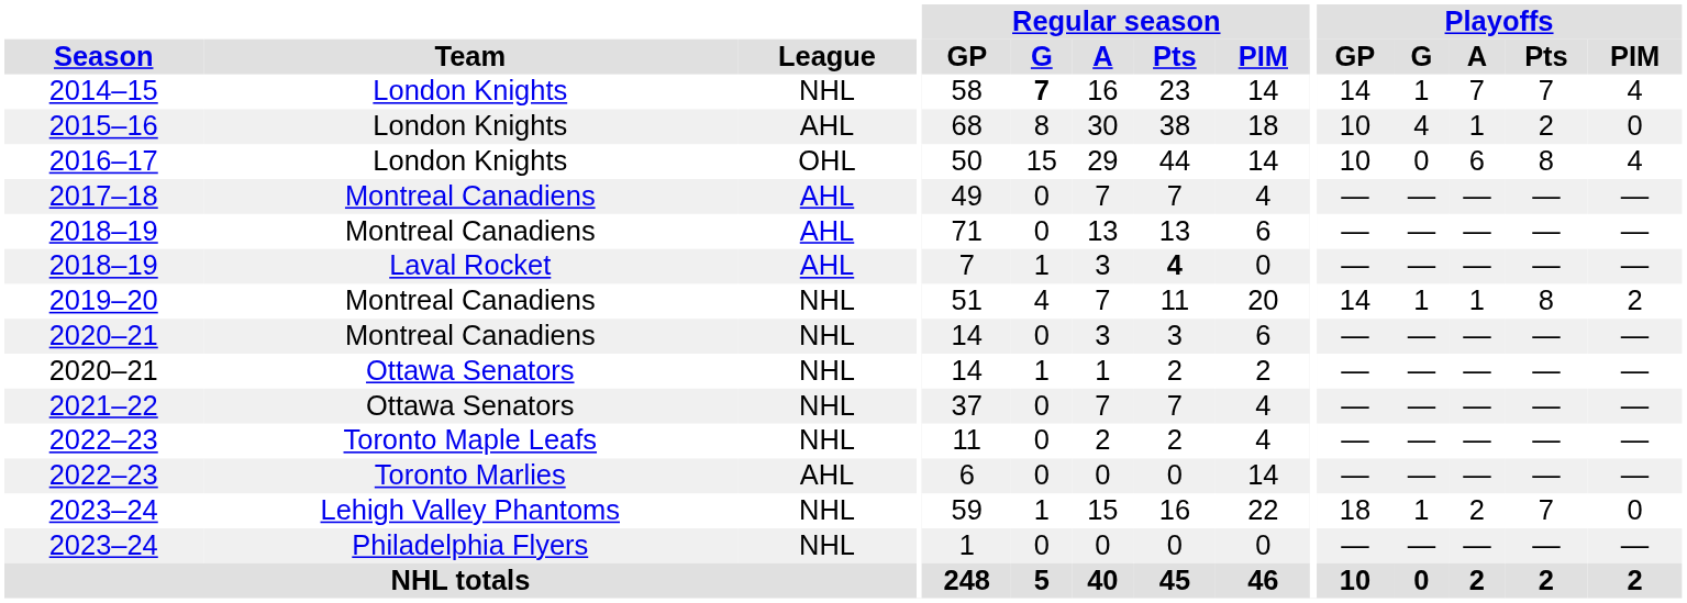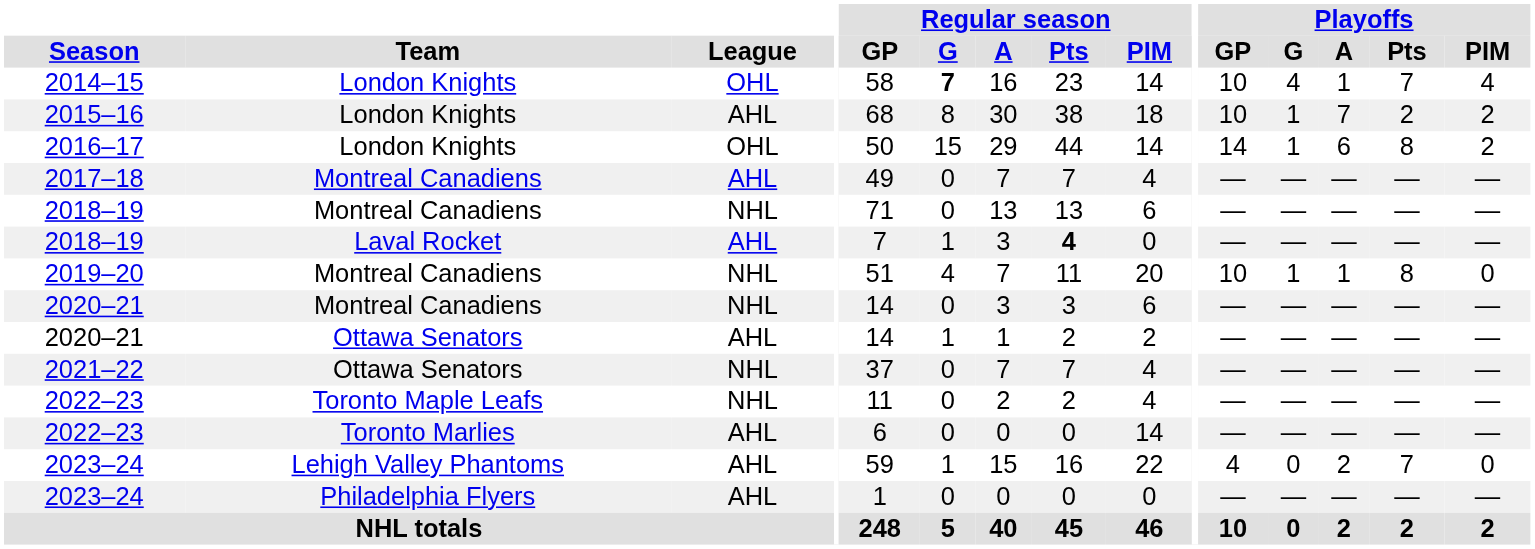 <table border="0" cellpadding="1" cellspacing="0" style="text-align:center; width:60em">
 <tr bgcolor="#e0e0e0">
 <th colspan="3" bgcolor="#ffffff"></th>
 <th rowspan="101" bgcolor="#ffffff"></th>
 <th colspan="5"><a href='#'>Regular season</a></th>
 <th rowspan="101" bgcolor="#ffffff"></th>
 <th colspan="5"><a href='#'>Playoffs</a></th>
 </tr>
 <tr bgcolor="#e0e0e0">
 <th><a href='#'>Season</a></th>
 <th>Team</th>
 <th>League</th>
 <th>GP</th>
 <th><a href='#'>G</a></th>
 <th><a href='#'>A</a></th>
 <th><a href='#'>Pts</a></th>
 <th><a href='#'>PIM</a></th>
 <th>GP</th>
 <th>G</th>
 <th>A</th>
 <th>Pts</th>
 <th>PIM</th>
 </tr>
 <tr>
 <td><a href='#'>2014–15</a></td>
 <td><a href='#'>London Knights</a></td>
-<td>NHL</td>
+<td><a href='#'>OHL</a></td>
 <td>58</td>
 <td><strong>7</strong></td>
 <td>16</td>
 <td>23</td>
 <td>14</td>
-<td>14</td>
+<td>10</td>
+<td>4</td>
 <td>1</td>
-<td>7</td>
 <td>7</td>
 <td>4</td>
 </tr>
 <tr bgcolor="#f0f0f0">
 <td><a href='#'>2015–16</a></td>
 <td>London Knights</td>
 <td>AHL</td>
 <td>68</td>
 <td>8</td>
 <td>30</td>
 <td>38</td>
 <td>18</td>
 <td>10</td>
-<td>4</td>
 <td>1</td>
+<td>7</td>
 <td>2</td>
-<td>0</td>
+<td>2</td>
 </tr>
 <tr>
 <td><a href='#'>2016–17</a></td>
 <td>London Knights</td>
 <td>OHL</td>
 <td>50</td>
 <td>15</td>
 <td>29</td>
 <td>44</td>
 <td>14</td>
-<td>10</td>
-<td>0</td>
+<td>14</td>
+<td>1</td>
 <td>6</td>
 <td>8</td>
-<td>4</td>
+<td>2</td>
 </tr>
 <tr bgcolor="#f0f0f0">
 <td><a href='#'>2017–18</a></td>
 <td><a href='#'>Montreal Canadiens</a></td>
 <td><a href='#'>AHL</a></td>
 <td>49</td>
 <td>0</td>
 <td>7</td>
 <td>7</td>
 <td>4</td>
 <td>—</td>
 <td>—</td>
 <td>—</td>
 <td>—</td>
 <td>—</td>
 </tr>
 <tr>
 <td><a href='#'>2018–19</a></td>
 <td>Montreal Canadiens</td>
-<td><a href='#'>AHL</a></td>
+<td>NHL</td>
 <td>71</td>
 <td>0</td>
 <td>13</td>
 <td>13</td>
 <td>6</td>
 <td>—</td>
 <td>—</td>
 <td>—</td>
 <td>—</td>
 <td>—</td>
 </tr>
 <tr bgcolor="#f0f0f0">
 <td><a href='#'>2018–19</a></td>
 <td><a href='#'>Laval Rocket</a></td>
 <td><a href='#'>AHL</a></td>
 <td>7</td>
 <td>1</td>
 <td>3</td>
 <td><strong>4</strong></td>
 <td>0</td>
 <td>—</td>
 <td>—</td>
 <td>—</td>
 <td>—</td>
 <td>—</td>
 </tr>
 <tr>
 <td><a href='#'>2019–20</a></td>
 <td>Montreal Canadiens</td>
 <td>NHL</td>
 <td>51</td>
 <td>4</td>
 <td>7</td>
 <td>11</td>
 <td>20</td>
-<td>14</td>
+<td>10</td>
 <td>1</td>
 <td>1</td>
 <td>8</td>
-<td>2</td>
+<td>0</td>
 </tr>
 <tr bgcolor="#f0f0f0">
 <td><a href='#'>2020–21</a></td>
 <td>Montreal Canadiens</td>
 <td>NHL</td>
 <td>14</td>
 <td>0</td>
 <td>3</td>
 <td>3</td>
 <td>6</td>
 <td>—</td>
 <td>—</td>
 <td>—</td>
 <td>—</td>
 <td>—</td>
 </tr>
 <tr>
 <td>2020–21</td>
 <td><a href='#'>Ottawa Senators</a></td>
-<td>NHL</td>
+<td>AHL</td>
 <td>14</td>
 <td>1</td>
 <td>1</td>
 <td>2</td>
 <td>2</td>
 <td>—</td>
 <td>—</td>
 <td>—</td>
 <td>—</td>
 <td>—</td>
 </tr>
 <tr bgcolor="#f0f0f0">
 <td><a href='#'>2021–22</a></td>
 <td>Ottawa Senators</td>
 <td>NHL</td>
 <td>37</td>
 <td>0</td>
 <td>7</td>
 <td>7</td>
 <td>4</td>
 <td>—</td>
 <td>—</td>
 <td>—</td>
 <td>—</td>
 <td>—</td>
 </tr>
 <tr>
 <td><a href='#'>2022–23</a></td>
 <td><a href='#'>Toronto Maple Leafs</a></td>
 <td>NHL</td>
 <td>11</td>
 <td>0</td>
 <td>2</td>
 <td>2</td>
 <td>4</td>
 <td>—</td>
 <td>—</td>
 <td>—</td>
 <td>—</td>
 <td>—</td>
 </tr>
 <tr bgcolor="#f0f0f0">
 <td><a href='#'>2022–23</a></td>
 <td><a href='#'>Toronto Marlies</a></td>
 <td>AHL</td>
 <td>6</td>
 <td>0</td>
 <td>0</td>
 <td>0</td>
 <td>14</td>
 <td>—</td>
 <td>—</td>
 <td>—</td>
 <td>—</td>
 <td>—</td>
 </tr>
 <tr>
 <td><a href='#'>2023–24</a></td>
 <td><a href='#'>Lehigh Valley Phantoms</a></td>
-<td>NHL</td>
+<td>AHL</td>
 <td>59</td>
 <td>1</td>
 <td>15</td>
 <td>16</td>
 <td>22</td>
-<td>18</td>
-<td>1</td>
+<td>4</td>
+<td>0</td>
 <td>2</td>
 <td>7</td>
 <td>0</td>
 </tr>
 <tr bgcolor="#f0f0f0">
 <td><a href='#'>2023–24</a></td>
 <td><a href='#'>Philadelphia Flyers</a></td>
-<td>NHL</td>
+<td>AHL</td>
 <td>1</td>
 <td>0</td>
 <td>0</td>
 <td>0</td>
 <td>0</td>
 <td>—</td>
 <td>—</td>
 <td>—</td>
 <td>—</td>
 <td>—</td>
 </tr>
 <tr bgcolor="#e0e0e0">
 <th colspan="3">NHL totals</th>
 <th>248</th>
 <th>5</th>
 <th>40</th>
 <th>45</th>
 <th>46</th>
 <th>10</th>
 <th>0</th>
 <th>2</th>
 <th>2</th>
 <th>2</th>
 </tr>
 </table>
